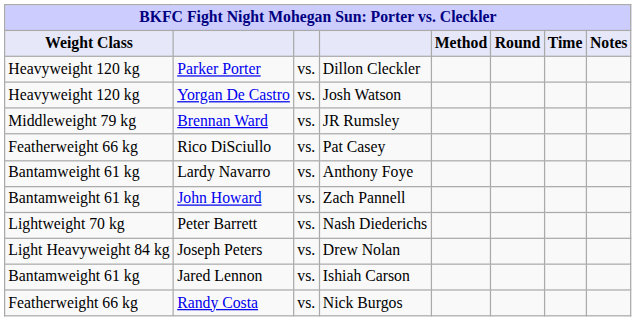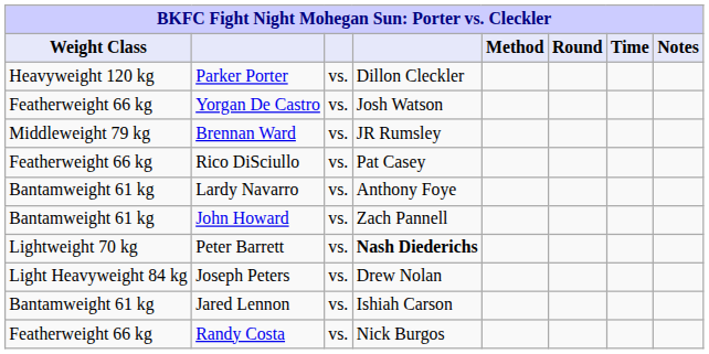 <table class="wikitable" style="font-size: 80%;">
 <tr>
 <th colspan="8" style="background-color: #ccf; color: #000080; text-align: center;"><strong>BKFC Fight Night Mohegan Sun: Porter vs. Cleckler</strong></th>
 </tr>
 <tr>
 <th colspan="1" style="background-color: #E6E8FA; color: #000000; text-align: center;">Weight Class</th>
 <th colspan="1" style="background-color: #E6E8FA; color: #000000; text-align: center;"></th>
 <th colspan="1" style="background-color: #E6E8FA; color: #000000; text-align: center;"></th>
 <th colspan="1" style="background-color: #E6E8FA; color: #000000; text-align: center;"></th>
 <th colspan="1" style="background-color: #E6E8FA; color: #000000; text-align: center;">Method</th>
 <th colspan="1" style="background-color: #E6E8FA; color: #000000; text-align: center;">Round</th>
 <th colspan="1" style="background-color: #E6E8FA; color: #000000; text-align: center;">Time</th>
 <th colspan="1" style="background-color: #E6E8FA; color: #000000; text-align: center;">Notes</th>
 </tr>
 <tr>
 <td>Heavyweight 120 kg</td>
 <td> <a href='#'>Parker Porter</a></td>
 <td align=center>vs.</td>
 <td> Dillon Cleckler</td>
 <td></td>
 <td align=center></td>
 <td align=center></td>
 <td></td>
 </tr>
 <tr>
-<td>Heavyweight 120 kg</td>
+<td>Featherweight 66 kg</td>
 <td> <a href='#'>Yorgan De Castro</a></td>
 <td>vs.</td>
 <td> Josh Watson</td>
 <td></td>
 <td></td>
 <td></td>
 <td></td>
 </tr>
 <tr>
 <td>Middleweight 79 kg</td>
 <td> <a href='#'>Brennan Ward</a></td>
 <td>vs.</td>
 <td> JR Rumsley</td>
 <td></td>
 <td></td>
 <td></td>
 <td></td>
 </tr>
 <tr>
 <td>Featherweight 66 kg</td>
 <td> Rico DiSciullo</td>
 <td>vs.</td>
 <td> Pat Casey</td>
 <td></td>
 <td></td>
 <td></td>
 <td></td>
 </tr>
 <tr>
 <td>Bantamweight 61 kg</td>
 <td> Lardy Navarro</td>
 <td>vs.</td>
 <td> Anthony Foye</td>
 <td></td>
 <td></td>
 <td></td>
 <td></td>
 </tr>
 <tr>
 <td>Bantamweight 61 kg</td>
 <td> <a href='#'>John Howard</a></td>
 <td>vs.</td>
 <td> Zach Pannell</td>
 <td></td>
 <td></td>
 <td></td>
 <td></td>
 </tr>
 <tr>
 <td>Lightweight 70 kg</td>
 <td> Peter Barrett</td>
 <td>vs.</td>
-<td> Nash Diederichs</td>
+<td><strong> Nash Diederichs</strong></td>
 <td></td>
 <td></td>
 <td></td>
 <td></td>
 </tr>
 <tr>
 <td>Light Heavyweight 84 kg</td>
 <td> Joseph Peters</td>
 <td>vs.</td>
 <td> Drew Nolan</td>
 <td></td>
 <td></td>
 <td></td>
 <td></td>
 </tr>
 <tr>
 <td>Bantamweight 61 kg</td>
 <td> Jared Lennon</td>
 <td>vs.</td>
 <td> Ishiah Carson</td>
 <td></td>
 <td></td>
 <td></td>
 <td></td>
 </tr>
 <tr>
 <td>Featherweight 66 kg</td>
 <td> <a href='#'>Randy Costa</a></td>
 <td>vs.</td>
 <td> Nick Burgos</td>
 <td></td>
 <td></td>
 <td></td>
 <td></td>
 </tr>
 </table>
